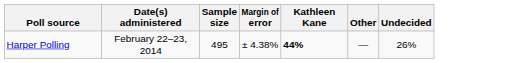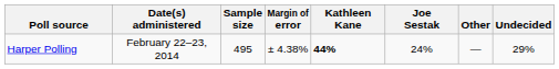 <table class="wikitable">
 <tr valign= bottom>
 <th style="width:150px;">Poll source</th>
 <th style="width:150px;">Date(s)<br>administered</th>
 <th class=small>Sample<br>size</th>
 <th><small>Margin of</small><br>error</th>
 <th style="width:100px;">Kathleen<br>Kane</th>
+<th style="width:100px;">Joe<br>Sestak</th>
 <th>Other</th>
 <th>Undecided</th>
 </tr>
 <tr>
 <td><a href='#'>Harper Polling</a></td>
 <td align=center>February 22–23, 2014</td>
 <td align=center>495</td>
 <td align=center>± 4.38%</td>
 <td><strong>44%</strong></td>
+<td align=center>24%</td>
 <td align=center>—</td>
-<td align=center>26%</td>
+<td align=center>29%</td>
 </tr>
 </table>
